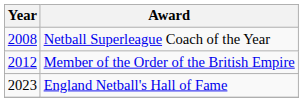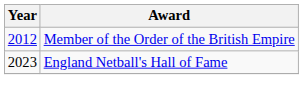 <table class="wikitable collapsible">
 <tr>
 <th>Year</th>
 <th>Award</th>
-</tr>
-<tr>
-<td><a href='#'>2008</a></td>
-<td><a href='#'>Netball Superleague</a> Coach of the Year</td>
 </tr>
 <tr>
 <td><a href='#'>2012</a></td>
 <td><a href='#'>Member of the Order of the British Empire</a></td>
 </tr>
 <tr>
 <td>2023</td>
 <td><a href='#'>England Netball's Hall of Fame</a></td>
 </tr>
 <tr>
 </tr>
 </table>
